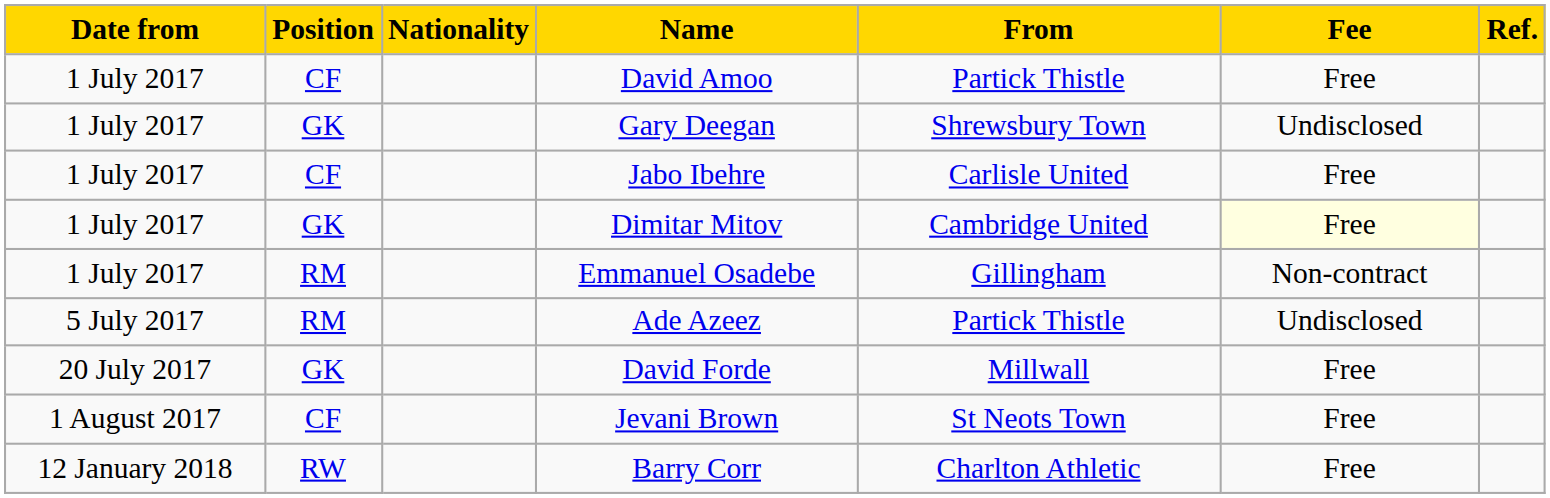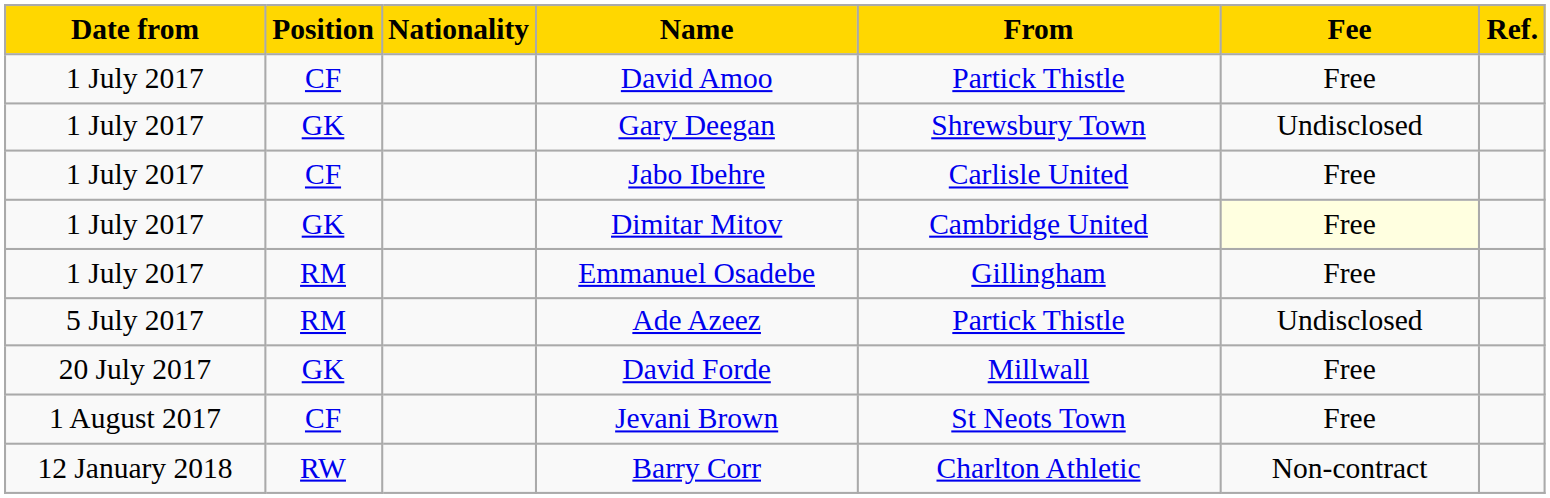 <table class="wikitable"  style="text-align:center; font-size:90%; ">
 <tr>
 <th style="background:#FFD700; color:black; width:120px;">Date from</th>
 <th style="background:#FFD700; color:black; width:50px;">Position</th>
 <th style="background:#FFD700; color:black; width:50px;">Nationality</th>
 <th style="background:#FFD700; color:black; width:150px;">Name</th>
 <th style="background:#FFD700; color:black; width:170px;">From</th>
 <th style="background:#FFD700; color:black; width:120px;">Fee</th>
 <th style="background:#FFD700; color:black; width:25px;">Ref.</th>
 </tr>
 <tr>
 <td>1 July 2017</td>
 <td><a href='#'>CF</a></td>
 <td></td>
 <td><a href='#'>David Amoo</a></td>
 <td><a href='#'>Partick Thistle</a></td>
 <td>Free</td>
 <td></td>
 </tr>
 <tr>
 <td>1 July 2017</td>
 <td><a href='#'>GK</a></td>
 <td></td>
 <td><a href='#'>Gary Deegan</a></td>
 <td><a href='#'>Shrewsbury Town</a></td>
 <td>Undisclosed</td>
 <td></td>
 </tr>
 <tr>
 <td>1 July 2017</td>
 <td><a href='#'>CF</a></td>
 <td></td>
 <td><a href='#'>Jabo Ibehre</a></td>
 <td><a href='#'>Carlisle United</a></td>
 <td>Free</td>
 <td></td>
 </tr>
 <tr>
 <td>1 July 2017</td>
 <td><a href='#'>GK</a></td>
 <td></td>
 <td><a href='#'>Dimitar Mitov</a></td>
 <td><a href='#'>Cambridge United</a></td>
 <td style="background: lightyellow;">Free</td>
 <td></td>
 </tr>
 <tr>
 <td>1 July 2017</td>
 <td><a href='#'>RM</a></td>
 <td></td>
 <td><a href='#'>Emmanuel Osadebe</a></td>
 <td><a href='#'>Gillingham</a></td>
-<td>Non-contract</td>
+<td>Free</td>
 <td></td>
 </tr>
 <tr>
 <td>5 July 2017</td>
 <td><a href='#'>RM</a></td>
 <td></td>
 <td><a href='#'>Ade Azeez</a></td>
 <td><a href='#'>Partick Thistle</a></td>
 <td>Undisclosed</td>
 <td></td>
 </tr>
 <tr>
 <td>20 July 2017</td>
 <td><a href='#'>GK</a></td>
 <td></td>
 <td><a href='#'>David Forde</a></td>
 <td><a href='#'>Millwall</a></td>
 <td>Free</td>
 <td></td>
 </tr>
 <tr>
 <td>1 August 2017</td>
 <td><a href='#'>CF</a></td>
 <td></td>
 <td><a href='#'>Jevani Brown</a></td>
 <td><a href='#'>St Neots Town</a></td>
 <td>Free</td>
 <td></td>
 </tr>
 <tr>
 <td>12 January 2018</td>
 <td><a href='#'>RW</a></td>
 <td></td>
 <td><a href='#'>Barry Corr</a></td>
 <td><a href='#'>Charlton Athletic</a></td>
-<td>Free</td>
+<td>Non-contract</td>
 <td></td>
 </tr>
 </table>
